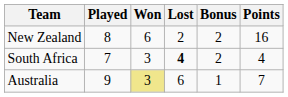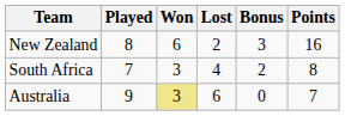 <table class="wikitable right" style="text-align: center">
 <tr>
 <th>Team</th>
 <th>Played</th>
 <th>Won</th>
 <th>Lost</th>
 <th>Bonus</th>
 <th>Points</th>
 </tr>
 <tr>
 <td align="left"> New Zealand</td>
 <td>8</td>
 <td>6</td>
 <td>2</td>
-<td>2</td>
+<td>3</td>
 <td>16</td>
 </tr>
 <tr>
 <td align="left"> South Africa</td>
 <td>7</td>
 <td>3</td>
-<td><strong>4</strong></td>
+<td>4</td>
 <td>2</td>
-<td>4</td>
+<td>8</td>
 </tr>
 <tr>
 <td align="left"> Australia</td>
 <td>9</td>
 <td style="background: khaki;">3</td>
 <td>6</td>
-<td>1</td>
+<td>0</td>
 <td>7</td>
 </tr>
 </table>
